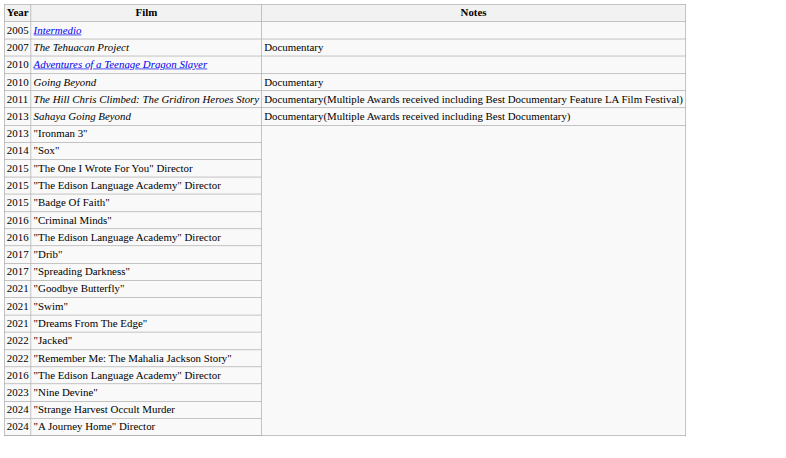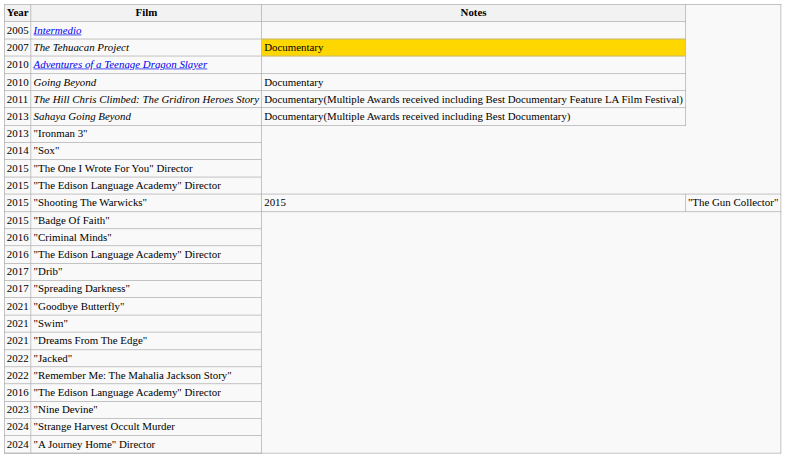 <table class="wikitable sortable">
 <tr>
 <th>Year</th>
 <th>Film</th>
 <th class="unsortable">Notes</th>
 </tr>
 <tr>
 <td>2005</td>
 <td><em><a href='#'>Intermedio</a></em></td>
 <td></td>
 </tr>
 <tr>
 <td>2007</td>
 <td><em>The Tehuacan Project</em></td>
-<td>Documentary</td>
+<td style="background: gold;">Documentary</td>
 </tr>
 <tr>
 <td>2010</td>
 <td><em><a href='#'>Adventures of a Teenage Dragon Slayer</a></em></td>
 <td></td>
 </tr>
 <tr>
 <td>2010</td>
 <td><em>Going Beyond</em></td>
 <td>Documentary</td>
 </tr>
 <tr>
 <td>2011</td>
 <td><em>The Hill Chris Climbed: The Gridiron Heroes Story</em></td>
 <td>Documentary(Multiple Awards received including Best Documentary Feature LA Film Festival)</td>
 </tr>
 <tr>
 <td>2013</td>
 <td><em>Sahaya Going Beyond</em></td>
 <td>Documentary(Multiple Awards received including Best Documentary)</td>
 </tr>
 <tr>
 <td>2013</td>
 <td>"Ironman 3"</td>
 </tr>
 <tr>
 <td>2014</td>
 <td>"Sox"</td>
 </tr>
 <tr>
 <td>2015</td>
 <td>"The One I Wrote For You" Director</td>
 </tr>
 <tr>
 <td>2015</td>
 <td>"The Edison Language Academy" Director</td>
+</tr>
+<tr>
+<td>2015</td>
+<td>"Shooting The Warwicks"</td>
+<td>2015</td>
+<td>"The Gun Collector"</td>
 </tr>
 <tr>
 <td>2015</td>
 <td>"Badge Of Faith"</td>
 </tr>
 <tr>
 <td>2016</td>
 <td>"Criminal Minds"</td>
 </tr>
 <tr>
 <td>2016</td>
 <td>"The Edison Language Academy" Director</td>
 </tr>
 <tr>
 <td>2017</td>
 <td>"Drib"</td>
 </tr>
 <tr>
 <td>2017</td>
 <td>"Spreading Darkness"</td>
 </tr>
 <tr>
 <td>2021</td>
 <td>"Goodbye Butterfly"</td>
 </tr>
 <tr>
 <td>2021</td>
 <td>"Swim"</td>
 </tr>
 <tr>
 <td>2021</td>
 <td>"Dreams From The Edge"</td>
 </tr>
 <tr>
 <td>2022</td>
 <td>"Jacked"</td>
 </tr>
 <tr>
 <td>2022</td>
 <td>"Remember Me: The Mahalia Jackson Story"</td>
 </tr>
 <tr>
 <td>2016</td>
 <td>"The Edison Language Academy" Director</td>
 </tr>
 <tr>
 <td>2023</td>
 <td>"Nine Devine"</td>
 </tr>
 <tr>
 <td>2024</td>
 <td>"Strange Harvest Occult Murder</td>
 </tr>
 <tr>
 <td>2024</td>
 <td>"A Journey Home" Director</td>
 </tr>
 <tr>
 </tr>
 </table>
